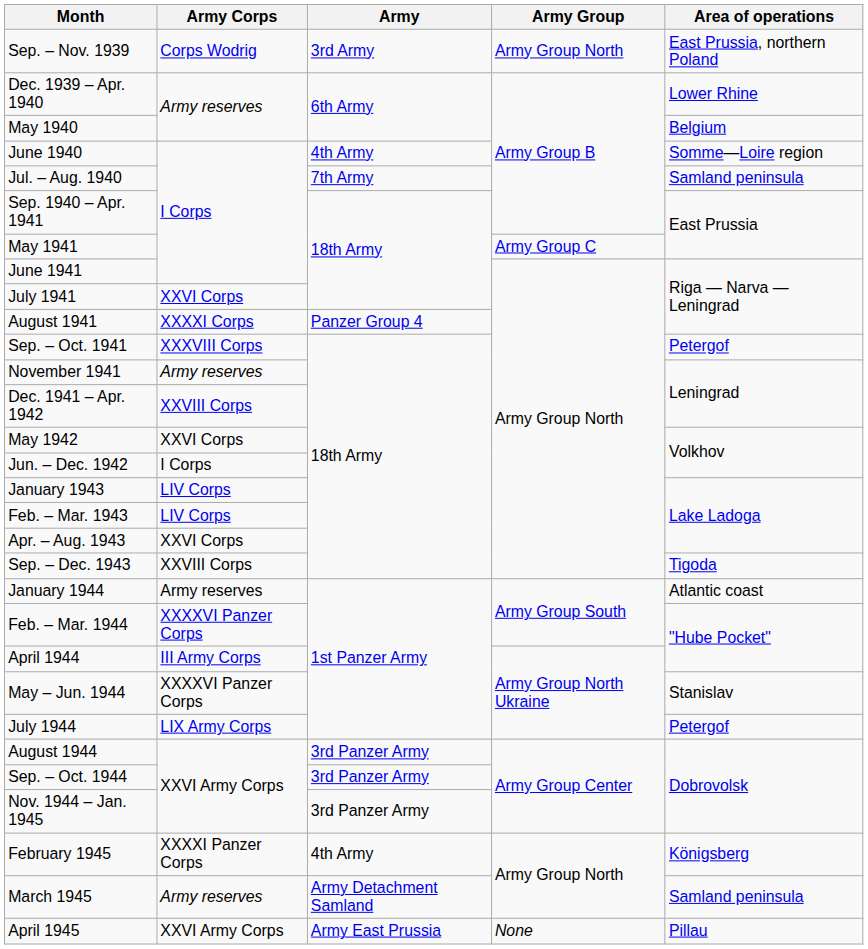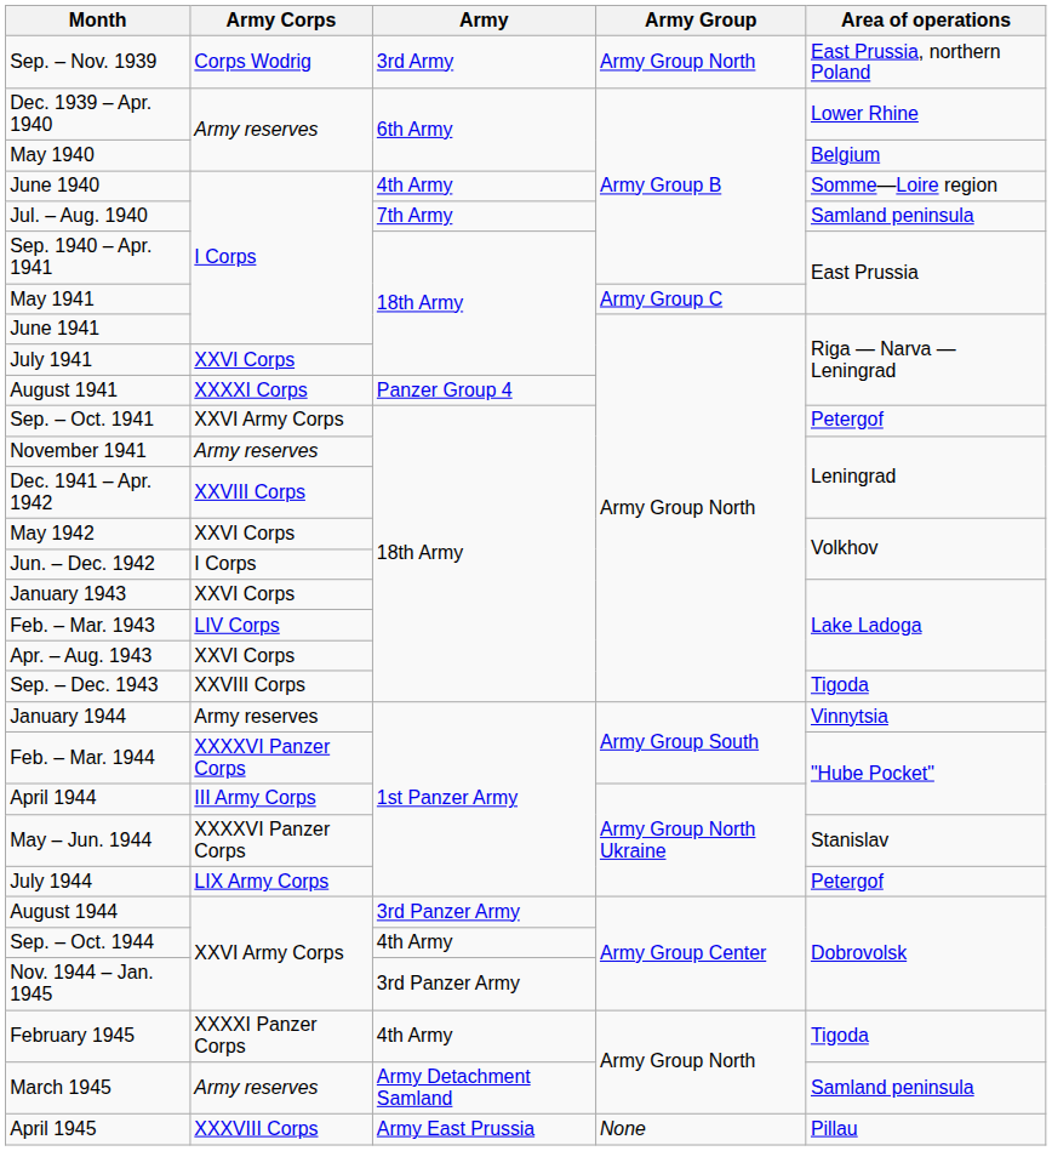 <table class="wikitable">
 <tr>
 <th>Month</th>
 <th>Army Corps</th>
 <th>Army</th>
 <th>Army Group</th>
 <th>Area of operations</th>
 </tr>
 <tr>
 <td>Sep. – Nov. 1939</td>
 <td><a href='#'>Corps Wodrig</a></td>
 <td><a href='#'>3rd Army</a></td>
 <td><a href='#'>Army Group North</a></td>
 <td><a href='#'>East Prussia</a>, northern <a href='#'>Poland</a></td>
 </tr>
 <tr>
 <td>Dec. 1939 – Apr. 1940</td>
 <td rowspan="2"><em>Army reserves</em></td>
 <td rowspan="2"><a href='#'>6th Army</a></td>
 <td rowspan="5"><a href='#'>Army Group B</a></td>
 <td><a href='#'>Lower Rhine</a></td>
 </tr>
 <tr>
 <td>May 1940</td>
 <td><a href='#'>Belgium</a></td>
 </tr>
 <tr>
 <td>June 1940</td>
 <td rowspan="5"><a href='#'>I Corps</a></td>
 <td><a href='#'>4th Army</a></td>
 <td><a href='#'>Somme</a>—<a href='#'>Loire</a> region</td>
 </tr>
 <tr>
 <td>Jul. – Aug. 1940</td>
 <td><a href='#'>7th Army</a></td>
 <td><a href='#'>Samland peninsula</a></td>
 </tr>
 <tr>
 <td>Sep. 1940 – Apr. 1941</td>
 <td rowspan="4"><a href='#'>18th Army</a></td>
 <td rowspan="2">East Prussia</td>
 </tr>
 <tr>
 <td>May 1941</td>
 <td><a href='#'>Army Group C</a></td>
 </tr>
 <tr>
 <td>June 1941</td>
 <td rowspan="12">Army Group North</td>
 <td rowspan="3">Riga — Narva — Leningrad</td>
 </tr>
 <tr>
 <td>July 1941</td>
 <td><a href='#'>XXVI Corps</a></td>
 </tr>
 <tr>
 <td>August 1941</td>
 <td><a href='#'>XXXXI Corps</a></td>
 <td><a href='#'>Panzer Group 4</a></td>
 </tr>
 <tr>
 <td>Sep. – Oct. 1941</td>
-<td><a href='#'>XXXVIII Corps</a></td>
+<td>XXVI Army Corps</td>
 <td rowspan="9">18th Army</td>
 <td><a href='#'>Petergof</a></td>
 </tr>
 <tr>
 <td>November 1941</td>
 <td><em>Army reserves</em></td>
 <td rowspan="2">Leningrad</td>
 </tr>
 <tr>
 <td>Dec. 1941 – Apr. 1942</td>
 <td><a href='#'>XXVIII Corps</a></td>
 </tr>
 <tr>
 <td>May 1942</td>
 <td>XXVI Corps</td>
 <td rowspan="2">Volkhov</td>
 </tr>
 <tr>
 <td>Jun. – Dec. 1942</td>
 <td>I Corps</td>
 </tr>
 <tr>
 <td>January 1943</td>
-<td><a href='#'>LIV Corps</a></td>
+<td>XXVI Corps</td>
 <td rowspan="3"><a href='#'>Lake Ladoga</a></td>
 </tr>
 <tr>
 <td>Feb. – Mar. 1943</td>
 <td><a href='#'>LIV Corps</a></td>
 </tr>
 <tr>
 <td>Apr. – Aug. 1943</td>
 <td>XXVI Corps</td>
 </tr>
 <tr>
 <td>Sep. – Dec. 1943</td>
 <td>XXVIII Corps</td>
 <td><a href='#'>Tigoda</a></td>
 </tr>
 <tr>
 <td>January 1944</td>
 <td>Army reserves</td>
 <td rowspan="5"><a href='#'>1st Panzer Army</a></td>
 <td rowspan="2"><a href='#'>Army Group South</a></td>
-<td>Atlantic coast</td>
+<td><a href='#'>Vinnytsia</a></td>
 </tr>
 <tr>
 <td>Feb. – Mar. 1944</td>
 <td><a href='#'>XXXXVI Panzer Corps</a></td>
 <td rowspan="2"><a href='#'>"Hube Pocket"</a></td>
 </tr>
 <tr>
 <td>April 1944</td>
 <td><a href='#'>III Army Corps</a></td>
 <td rowspan="3"><a href='#'>Army Group North Ukraine</a></td>
 </tr>
 <tr>
 <td>May – Jun. 1944</td>
 <td>XXXXVI Panzer Corps</td>
 <td>Stanislav</td>
 </tr>
 <tr>
 <td>July 1944</td>
 <td><a href='#'>LIX Army Corps</a></td>
 <td><a href='#'>Petergof</a></td>
 </tr>
 <tr>
 <td>August 1944</td>
 <td rowspan="3">XXVI Army Corps</td>
 <td><a href='#'>3rd Panzer Army</a></td>
 <td rowspan="3"><a href='#'>Army Group Center</a></td>
 <td rowspan="3"><a href='#'>Dobrovolsk</a></td>
 </tr>
 <tr>
 <td>Sep. – Oct. 1944</td>
-<td><a href='#'>3rd Panzer Army</a></td>
+<td>4th Army</td>
 </tr>
 <tr>
 <td>Nov. 1944 – Jan. 1945</td>
 <td>3rd Panzer Army</td>
 </tr>
 <tr>
 <td>February 1945</td>
 <td>XXXXI Panzer Corps</td>
 <td>4th Army</td>
 <td rowspan="2">Army Group North</td>
-<td><a href='#'>Königsberg</a></td>
+<td><a href='#'>Tigoda</a></td>
 </tr>
 <tr>
 <td>March 1945</td>
 <td><em>Army reserves</em></td>
 <td><a href='#'>Army Detachment Samland</a></td>
 <td><a href='#'>Samland peninsula</a></td>
 </tr>
 <tr>
 <td>April 1945</td>
-<td>XXVI Army Corps</td>
+<td><a href='#'>XXXVIII Corps</a></td>
 <td><a href='#'>Army East Prussia</a></td>
 <td><em>None</em></td>
 <td><a href='#'>Pillau</a></td>
 </tr>
 </table>
